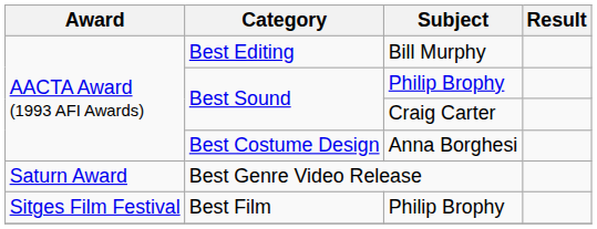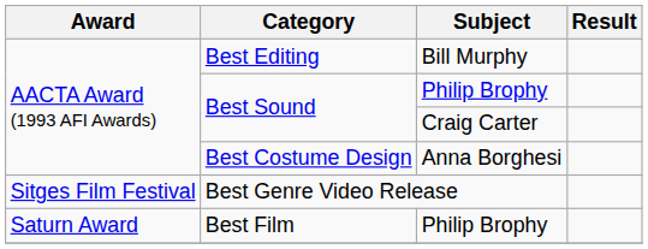 <table class="wikitable">
 <tr>
 <th>Award</th>
 <th>Category</th>
 <th>Subject</th>
 <th>Result</th>
 </tr>
 <tr>
 <td rowspan=4><a href='#'>AACTA Award</a><br><small>(1993 AFI Awards)</small></td>
 <td><a href='#'>Best Editing</a></td>
 <td>Bill Murphy</td>
 <td></td>
 </tr>
 <tr>
 <td rowspan=2><a href='#'>Best Sound</a></td>
 <td><a href='#'>Philip Brophy</a></td>
 <td></td>
 </tr>
 <tr>
 <td>Craig Carter</td>
 <td></td>
 </tr>
 <tr>
 <td><a href='#'>Best Costume Design</a></td>
 <td>Anna Borghesi</td>
 <td></td>
 </tr>
 <tr>
-<td><a href='#'>Saturn Award</a></td>
+<td><a href='#'>Sitges Film Festival</a></td>
 <td colspan=2>Best Genre Video Release</td>
 <td></td>
 </tr>
 <tr>
-<td><a href='#'>Sitges Film Festival</a></td>
+<td><a href='#'>Saturn Award</a></td>
 <td>Best Film</td>
 <td>Philip Brophy</td>
 <td></td>
 </tr>
 <tr>
 </tr>
 </table>
